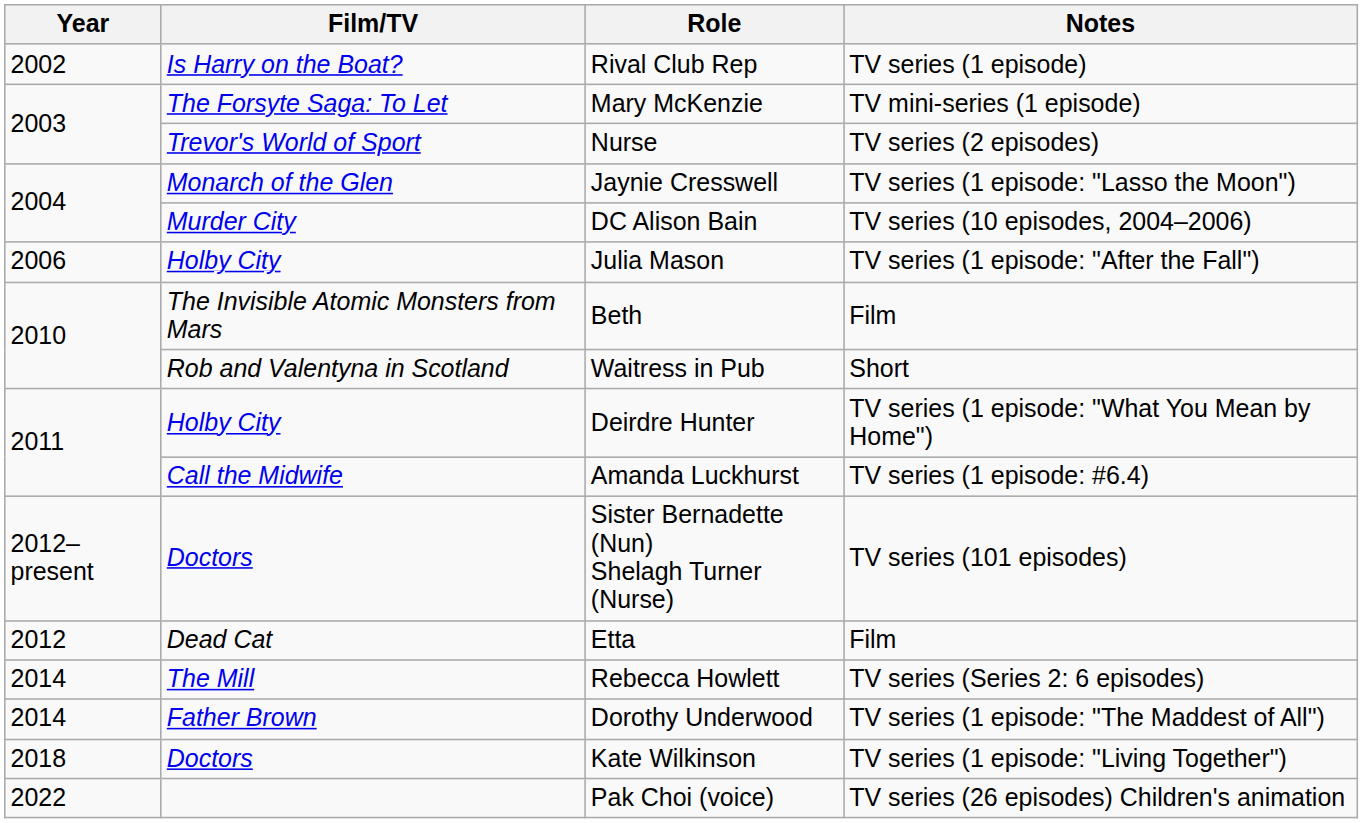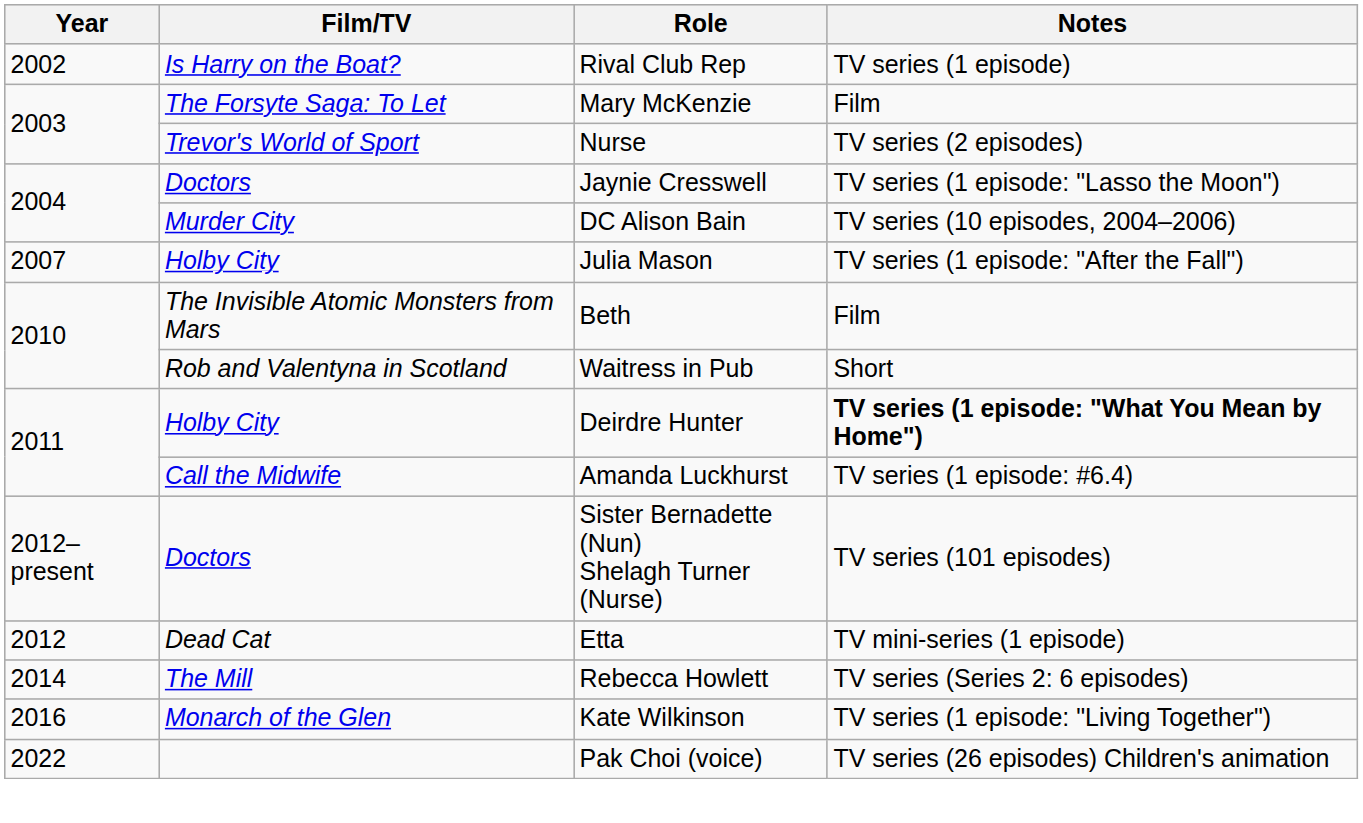 <table class="wikitable">
 <tr>
 <th>Year</th>
 <th>Film/TV</th>
 <th>Role</th>
 <th>Notes</th>
 </tr>
 <tr>
 <td>2002</td>
 <td><em><a href='#'>Is Harry on the Boat?</a></em></td>
 <td>Rival Club Rep</td>
 <td>TV series (1 episode)</td>
 </tr>
 <tr>
 <td rowspan=2>2003</td>
 <td><em><a href='#'>The Forsyte Saga: To Let</a></em></td>
 <td>Mary McKenzie</td>
-<td>TV mini-series (1 episode)</td>
+<td>Film</td>
 </tr>
 <tr>
 <td><em><a href='#'>Trevor's World of Sport</a></em></td>
 <td>Nurse</td>
 <td>TV series (2 episodes)</td>
 </tr>
 <tr>
 <td rowspan=2>2004</td>
-<td><em><a href='#'>Monarch of the Glen</a></em></td>
+<td><em><a href='#'>Doctors</a></em></td>
 <td>Jaynie Cresswell</td>
 <td>TV series (1 episode: "Lasso the Moon")</td>
 </tr>
 <tr>
 <td><em><a href='#'>Murder City</a></em></td>
 <td>DC Alison Bain</td>
 <td>TV series (10 episodes, 2004–2006)</td>
 </tr>
 <tr>
-<td>2006</td>
+<td>2007</td>
 <td><em><a href='#'>Holby City</a></em></td>
 <td>Julia Mason</td>
 <td>TV series (1 episode: "After the Fall")</td>
 </tr>
 <tr>
 <td rowspan=2>2010</td>
 <td><em>The Invisible Atomic Monsters from Mars</em></td>
 <td>Beth</td>
 <td>Film</td>
 </tr>
 <tr>
 <td><em>Rob and Valentyna in Scotland</em></td>
 <td>Waitress in Pub</td>
 <td>Short</td>
 </tr>
 <tr>
 <td rowspan=2>2011</td>
 <td><em><a href='#'>Holby City</a></em></td>
 <td>Deirdre Hunter</td>
-<td>TV series (1 episode: "What You Mean by Home")</td>
+<td><strong>TV series (1 episode: "What You Mean by Home")</strong></td>
 </tr>
 <tr>
 <td><em><a href='#'>Call the Midwife</a></em></td>
 <td>Amanda Luckhurst</td>
 <td>TV series (1 episode: #6.4)</td>
 </tr>
 <tr>
 <td>2012–present</td>
 <td><em><a href='#'>Doctors</a></em></td>
 <td>Sister Bernadette (Nun)<br>Shelagh Turner (Nurse)</td>
 <td>TV series (101 episodes)</td>
 </tr>
 <tr>
 <td>2012</td>
 <td><em>Dead Cat</em></td>
 <td>Etta</td>
-<td>Film</td>
+<td>TV mini-series (1 episode)</td>
 </tr>
 <tr>
 <td>2014</td>
 <td><a href='#'><em>The Mill</em></a></td>
 <td>Rebecca Howlett</td>
 <td>TV series (Series 2: 6 episodes)</td>
 </tr>
 <tr>
-<td>2014</td>
-<td><em><a href='#'>Father Brown</a></em></td>
-<td>Dorothy Underwood</td>
-<td>TV series (1 episode: "The Maddest of All")</td>
-</tr>
-<tr>
-<td>2018</td>
-<td><em><a href='#'>Doctors</a></em></td>
+<td>2016</td>
+<td><em><a href='#'>Monarch of the Glen</a></em></td>
 <td>Kate Wilkinson</td>
 <td>TV series (1 episode: "Living Together")</td>
 </tr>
 <tr>
 <td>2022</td>
 <td></td>
 <td>Pak Choi (voice)</td>
 <td>TV series (26 episodes) Children's animation</td>
 </tr>
 </table>
